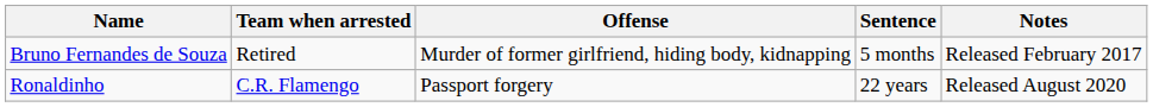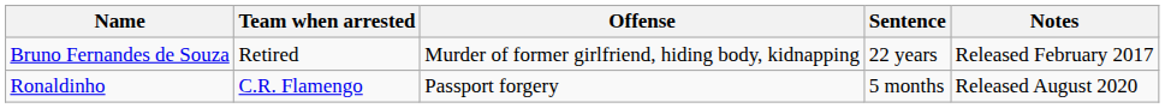 <table class="wikitable">
 <tr>
 <th>Name</th>
 <th>Team when arrested</th>
 <th>Offense</th>
 <th>Sentence</th>
 <th>Notes</th>
 </tr>
 <tr>
 <td><a href='#'>Bruno Fernandes de Souza</a></td>
 <td>Retired</td>
 <td>Murder of former girlfriend, hiding body, kidnapping</td>
-<td>5 months</td>
+<td>22 years</td>
 <td> Released February 2017</td>
 </tr>
 <tr>
 <td><a href='#'>Ronaldinho</a></td>
 <td><a href='#'>C.R. Flamengo</a></td>
 <td>Passport forgery</td>
-<td>22 years</td>
+<td>5 months</td>
 <td>Released August 2020</td>
 </tr>
 </table>
